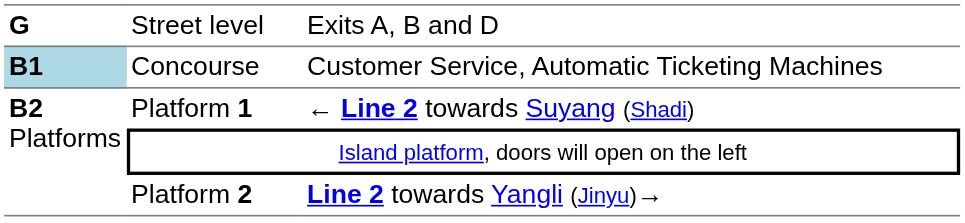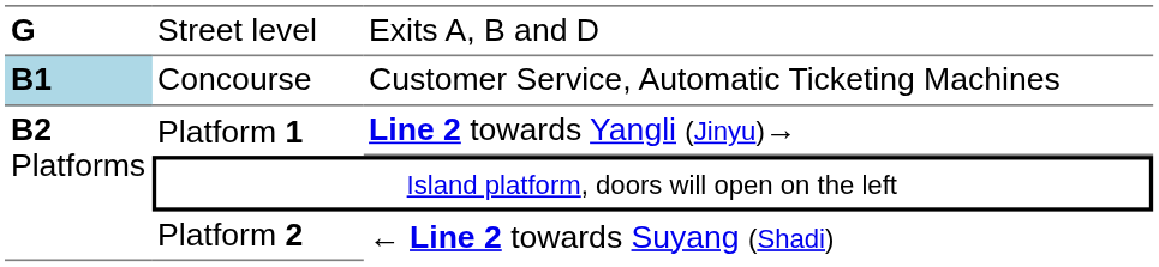 <table border="0" cellspacing="0" cellpadding="3">
 <tr>
 <td style="border-top:solid 1px gray;" width="50" valign="top"><strong>G</strong></td>
 <td style="border-top:solid 1px gray;" width="100" valign="top">Street level</td>
 <td style="border-top:solid 1px gray;" width="390" valign="top">Exits A, B and D</td>
 </tr>
 <tr>
 <td style="background: lightblue; border-bottom:solid 1px gray; border-top:solid 1px gray;" valign="top" width="50"><strong>B1</strong></td>
 <td style="border-bottom:solid 1px gray; border-top:solid 1px gray;" valign="top" width="100">Concourse</td>
 <td style="border-bottom:solid 1px gray; border-top:solid 1px gray;" valign="top" width="390">Customer Service, Automatic Ticketing Machines</td>
 </tr>
 <tr>
 <td rowspan="3" style="border-bottom:solid 1px gray;" valign="top"><strong>B2</strong><br>Platforms</td>
 <td>Platform <strong>1</strong></td>
-<td>← <a href='#'><span><span><strong>Line 2</strong></span></span></a> towards <a href='#'>Suyang</a> <small>(<a href='#'>Shadi</a>)</small></td>
+<td style="border-bottom:solid 1px gray;"> <a href='#'><span><span><strong>Line 2</strong></span></span></a>  towards <a href='#'>Yangli</a> <small>(<a href='#'>Jinyu</a>)</small>→</td>
 </tr>
 <tr>
 <td colspan="2" style="border-right:solid 2px black;border-left:solid 2px black;border-top:solid 2px black;border-bottom:solid 2px black;text-align:center;"><small><a href='#'>Island platform</a>, doors will open on the left</small></td>
 </tr>
 <tr>
 <td style="border-bottom:solid 1px gray;">Platform <strong>2</strong></td>
-<td style="border-bottom:solid 1px gray;"> <a href='#'><span><span><strong>Line 2</strong></span></span></a>  towards <a href='#'>Yangli</a> <small>(<a href='#'>Jinyu</a>)</small>→</td>
+<td>← <a href='#'><span><span><strong>Line 2</strong></span></span></a> towards <a href='#'>Suyang</a> <small>(<a href='#'>Shadi</a>)</small></td>
 </tr>
 <tr>
 </tr>
 </table>
